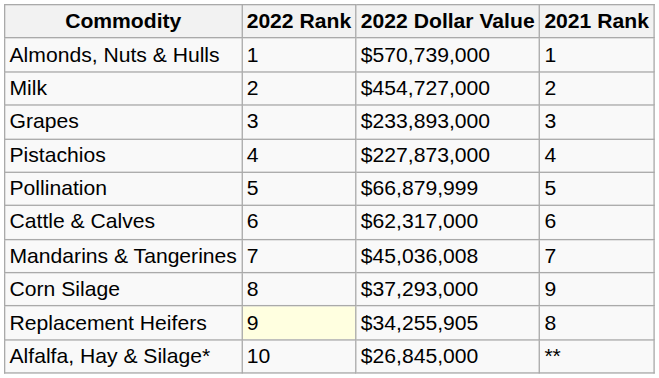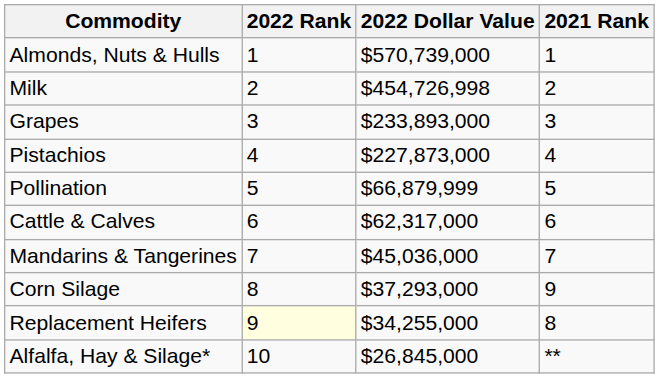 <table class="wikitable">
 <tr>
 <th>Commodity</th>
 <th>2022 Rank</th>
 <th>2022 Dollar Value</th>
 <th>2021 Rank</th>
 </tr>
 <tr>
 <td>Almonds, Nuts & Hulls</td>
 <td>1</td>
 <td>$570,739,000</td>
 <td>1</td>
 </tr>
 <tr>
 <td>Milk</td>
 <td>2</td>
-<td>$454,727,000</td>
+<td>$454,726,998</td>
 <td>2</td>
 </tr>
 <tr>
 <td>Grapes</td>
 <td>3</td>
 <td>$233,893,000</td>
 <td>3</td>
 </tr>
 <tr>
 <td>Pistachios</td>
 <td>4</td>
 <td>$227,873,000</td>
 <td>4</td>
 </tr>
 <tr>
 <td>Pollination</td>
 <td>5</td>
 <td>$66,879,999</td>
 <td>5</td>
 </tr>
 <tr>
 <td>Cattle & Calves</td>
 <td>6</td>
 <td>$62,317,000</td>
 <td>6</td>
 </tr>
 <tr>
 <td>Mandarins & Tangerines</td>
 <td>7</td>
-<td>$45,036,008</td>
+<td>$45,036,000</td>
 <td>7</td>
 </tr>
 <tr>
 <td>Corn Silage</td>
 <td>8</td>
 <td>$37,293,000</td>
 <td>9</td>
 </tr>
 <tr>
 <td>Replacement Heifers</td>
 <td style="background: lightyellow;">9</td>
-<td>$34,255,905</td>
+<td>$34,255,000</td>
 <td>8</td>
 </tr>
 <tr>
 <td>Alfalfa, Hay & Silage*</td>
 <td>10</td>
 <td>$26,845,000</td>
 <td>**</td>
 </tr>
 </table>
